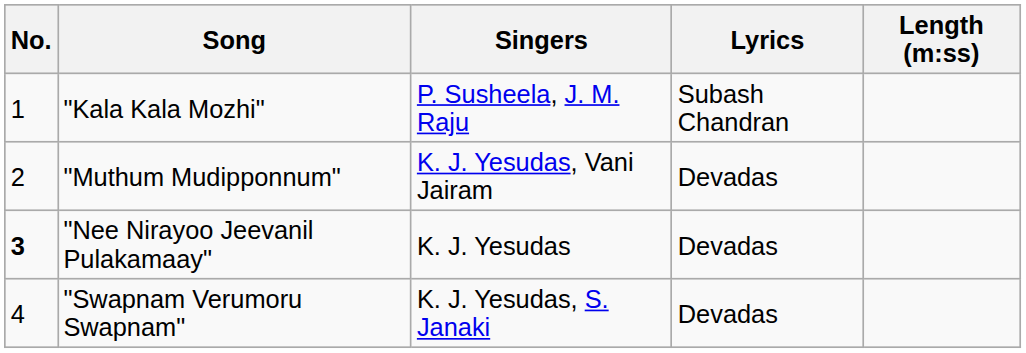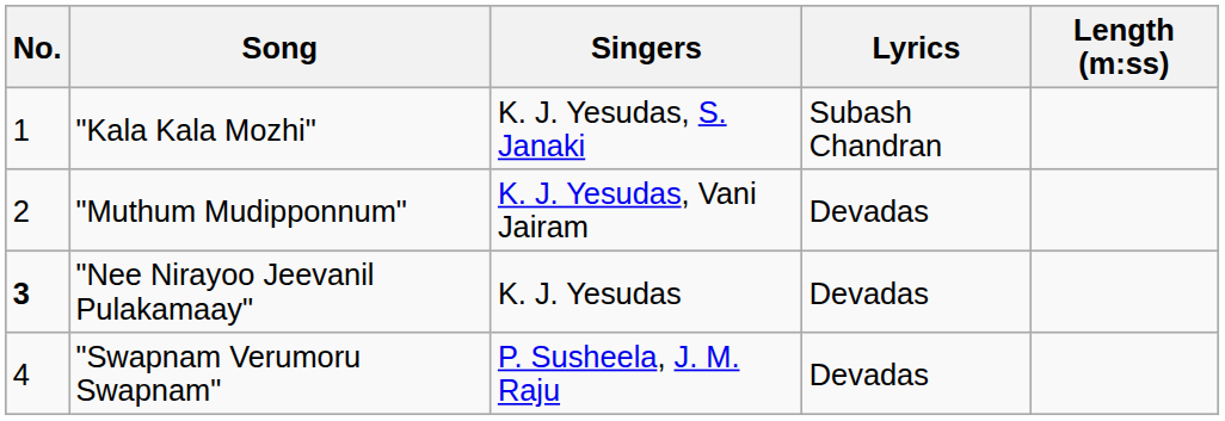 <table class="wikitable" style="font-size:95%;">
 <tr>
 <th>No.</th>
 <th>Song</th>
 <th>Singers</th>
 <th>Lyrics</th>
 <th>Length (m:ss)</th>
 </tr>
 <tr>
 <td>1</td>
 <td>"Kala Kala Mozhi"</td>
-<td><a href='#'>P. Susheela</a>, <a href='#'>J. M. Raju</a></td>
+<td>K. J. Yesudas, <a href='#'>S. Janaki</a></td>
 <td>Subash Chandran</td>
 <td></td>
 </tr>
 <tr>
 <td>2</td>
 <td>"Muthum Mudipponnum"</td>
 <td><a href='#'>K. J. Yesudas</a>, Vani Jairam</td>
 <td>Devadas</td>
 <td></td>
 </tr>
 <tr>
 <td><strong>3</strong></td>
 <td>"Nee Nirayoo Jeevanil Pulakamaay"</td>
 <td>K. J. Yesudas</td>
 <td>Devadas</td>
 <td></td>
 </tr>
 <tr>
 <td>4</td>
 <td>"Swapnam Verumoru Swapnam"</td>
-<td>K. J. Yesudas, <a href='#'>S. Janaki</a></td>
+<td><a href='#'>P. Susheela</a>, <a href='#'>J. M. Raju</a></td>
 <td>Devadas</td>
 <td></td>
 </tr>
 </table>
